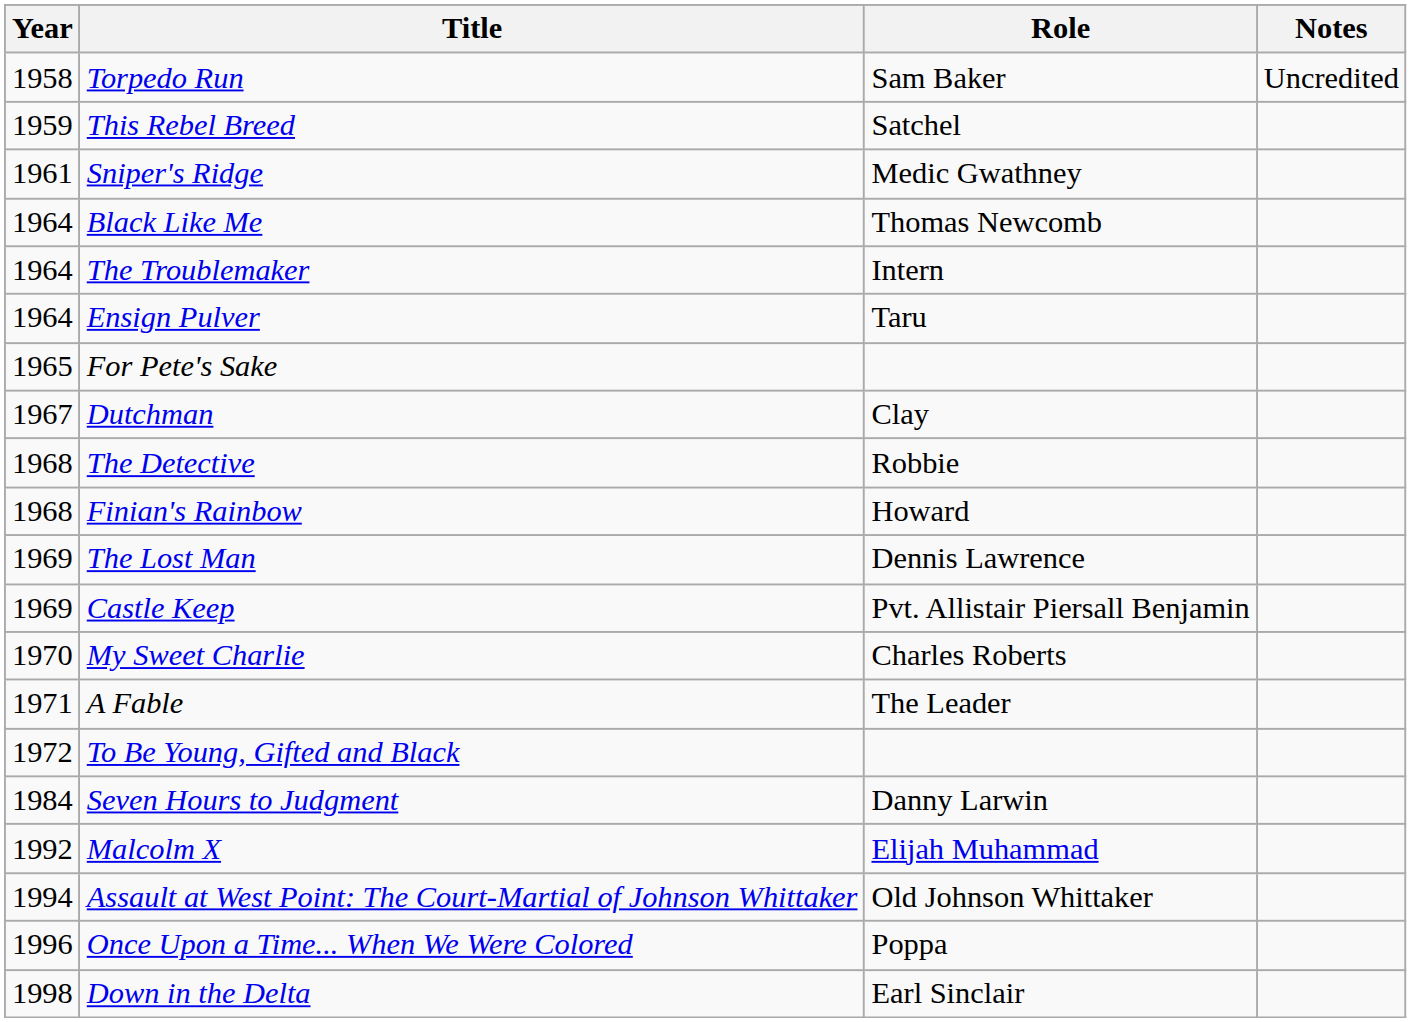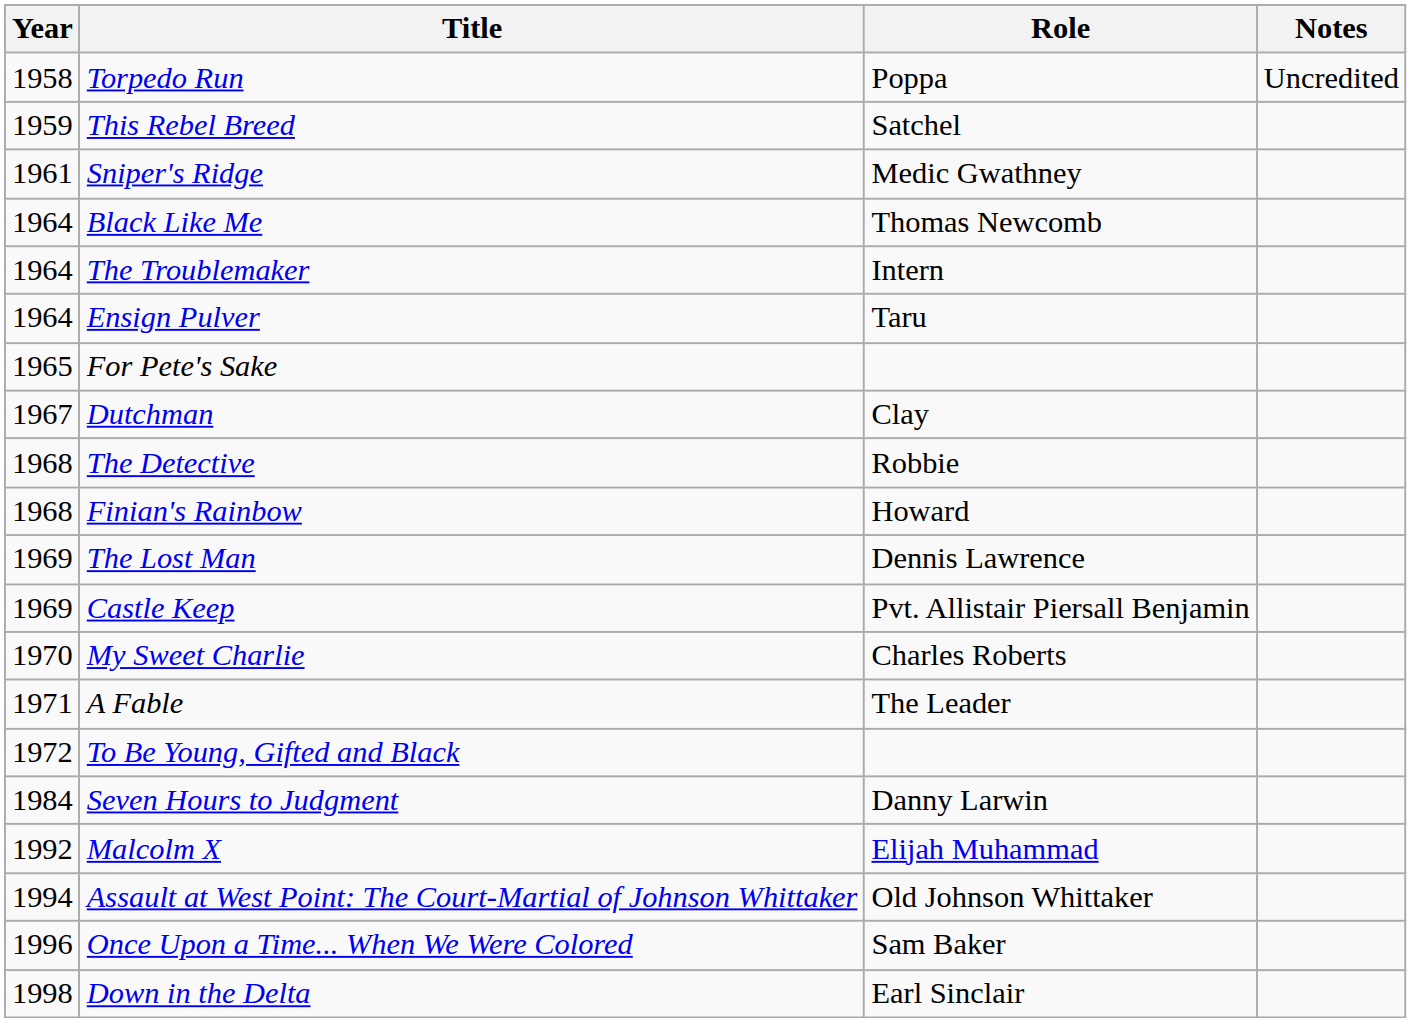 <table class="wikitable sortable">
 <tr>
 <th>Year</th>
 <th>Title</th>
 <th>Role</th>
 <th>Notes</th>
 </tr>
 <tr>
 <td>1958</td>
 <td><em><a href='#'>Torpedo Run</a></em></td>
-<td>Sam Baker</td>
+<td>Poppa</td>
 <td>Uncredited</td>
 </tr>
 <tr>
 <td>1959</td>
 <td><em><a href='#'>This Rebel Breed</a></em></td>
 <td>Satchel</td>
 <td></td>
 </tr>
 <tr>
 <td>1961</td>
 <td><em><a href='#'>Sniper's Ridge</a></em></td>
 <td>Medic Gwathney</td>
 <td></td>
 </tr>
 <tr>
 <td>1964</td>
 <td><em><a href='#'>Black Like Me</a></em></td>
 <td>Thomas Newcomb</td>
 <td></td>
 </tr>
 <tr>
 <td>1964</td>
 <td><em><a href='#'>The Troublemaker</a></em></td>
 <td>Intern</td>
 </tr>
 <tr>
 <td>1964</td>
 <td><em><a href='#'>Ensign Pulver</a></em></td>
 <td>Taru</td>
 <td></td>
 </tr>
 <tr>
 <td>1965</td>
 <td><em>For Pete's Sake</em></td>
 <td></td>
 </tr>
 <tr>
 <td>1967</td>
 <td><em><a href='#'>Dutchman</a></em></td>
 <td>Clay</td>
 <td></td>
 </tr>
 <tr>
 <td>1968</td>
 <td><em><a href='#'>The Detective</a></em></td>
 <td>Robbie</td>
 <td></td>
 </tr>
 <tr>
 <td>1968</td>
 <td><em><a href='#'>Finian's Rainbow</a></em></td>
 <td>Howard</td>
 <td></td>
 </tr>
 <tr>
 <td>1969</td>
 <td><em><a href='#'>The Lost Man</a></em></td>
 <td>Dennis Lawrence</td>
 <td></td>
 </tr>
 <tr>
 <td>1969</td>
 <td><em><a href='#'>Castle Keep</a></em></td>
 <td>Pvt. Allistair Piersall Benjamin</td>
 <td></td>
 </tr>
 <tr>
 <td>1970</td>
 <td><em><a href='#'>My Sweet Charlie</a></em></td>
 <td>Charles Roberts</td>
 <td></td>
 </tr>
 <tr>
 <td>1971</td>
 <td><em>A Fable</em></td>
 <td>The Leader</td>
 <td></td>
 </tr>
 <tr>
 <td>1972</td>
 <td><em><a href='#'>To Be Young, Gifted and Black</a></em></td>
 <td></td>
 <td></td>
 </tr>
 <tr>
 <td>1984</td>
 <td><em><a href='#'>Seven Hours to Judgment</a></em></td>
 <td>Danny Larwin</td>
 <td></td>
 </tr>
 <tr>
 <td>1992</td>
 <td><em><a href='#'>Malcolm X</a></em></td>
 <td><a href='#'>Elijah Muhammad</a></td>
 <td></td>
 </tr>
 <tr>
 <td>1994</td>
 <td><em><a href='#'>Assault at West Point: The Court-Martial of Johnson Whittaker</a></em></td>
 <td>Old Johnson Whittaker</td>
 <td></td>
 </tr>
 <tr>
 <td>1996</td>
 <td><em><a href='#'>Once Upon a Time... When We Were Colored</a></em></td>
-<td>Poppa</td>
+<td>Sam Baker</td>
 <td></td>
 </tr>
 <tr>
 <td>1998</td>
 <td><em><a href='#'>Down in the Delta</a></em></td>
 <td>Earl Sinclair</td>
 <td></td>
 </tr>
 <tr>
 </tr>
 </table>
